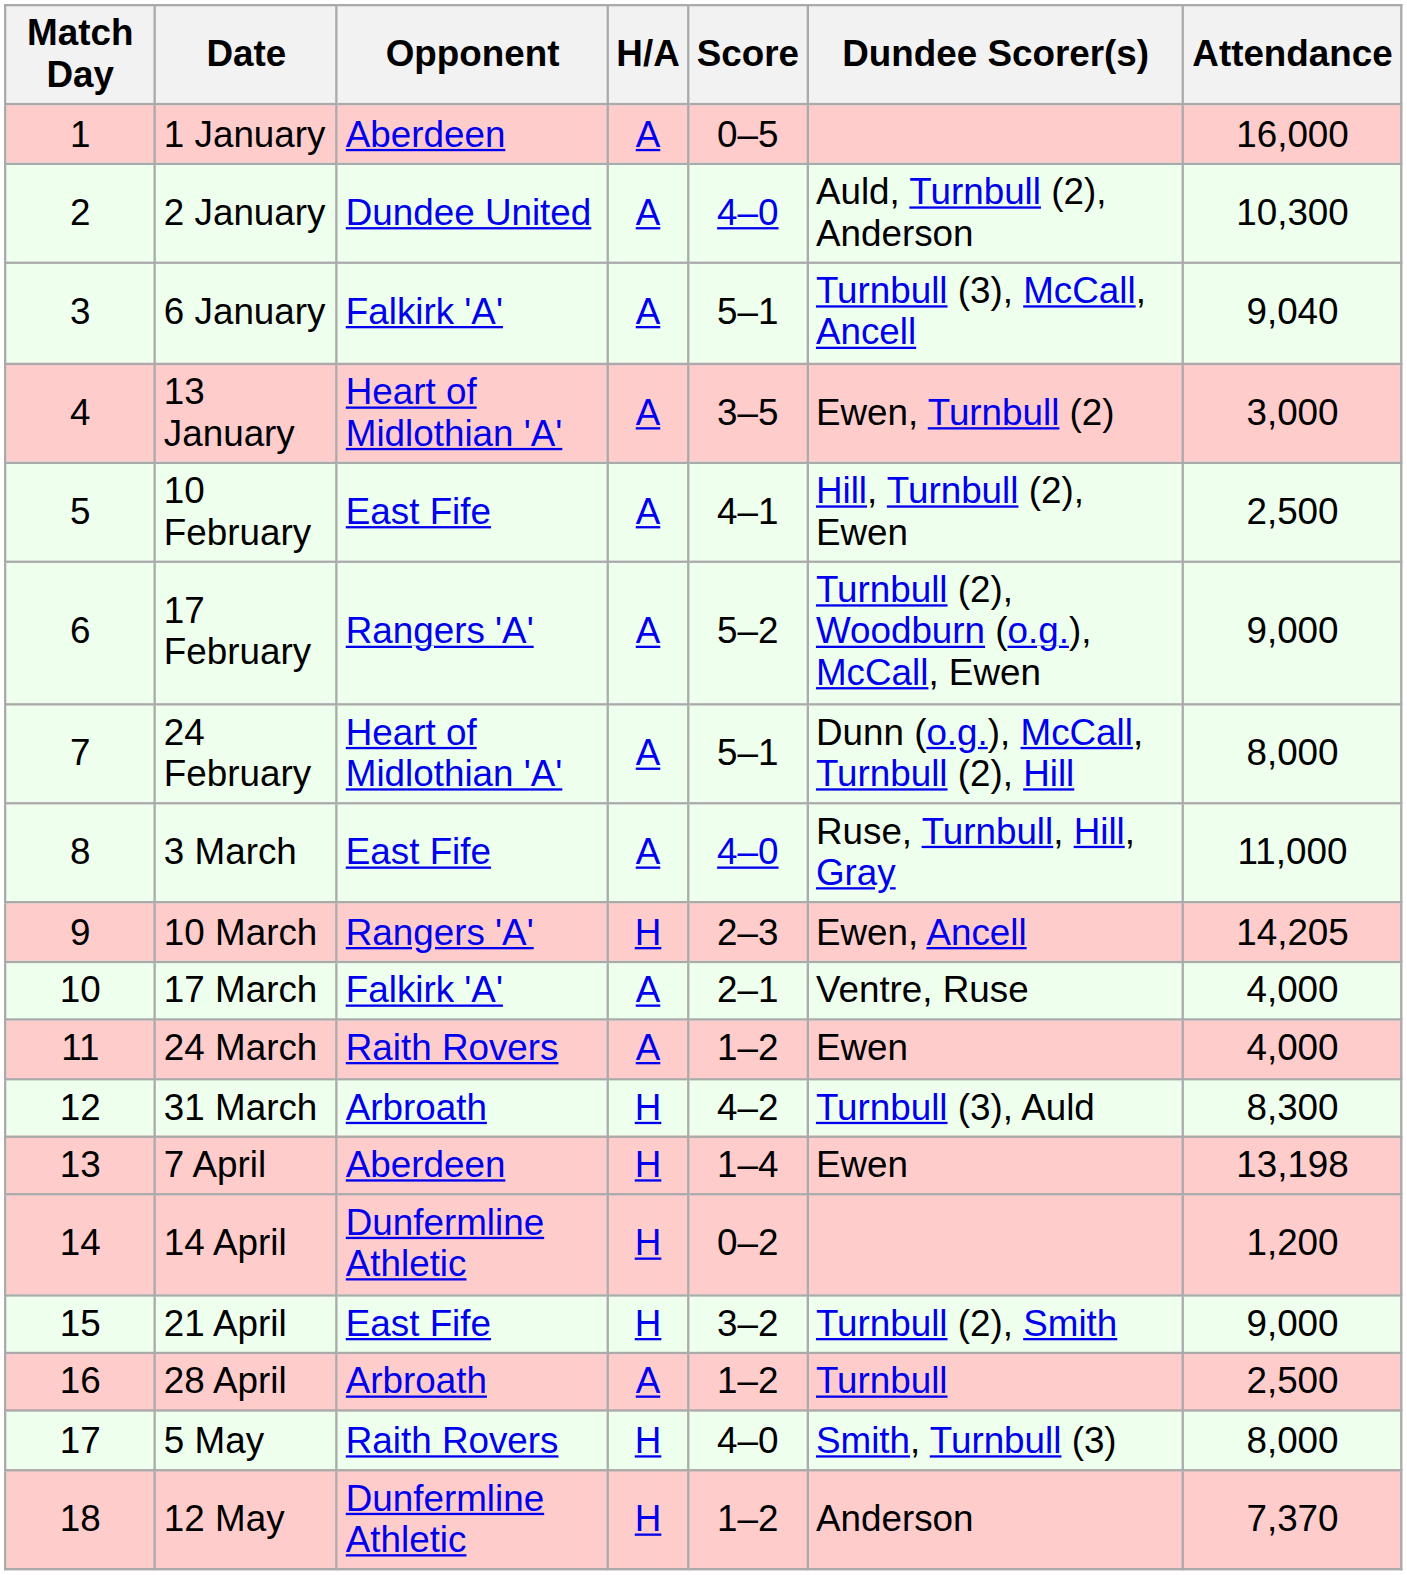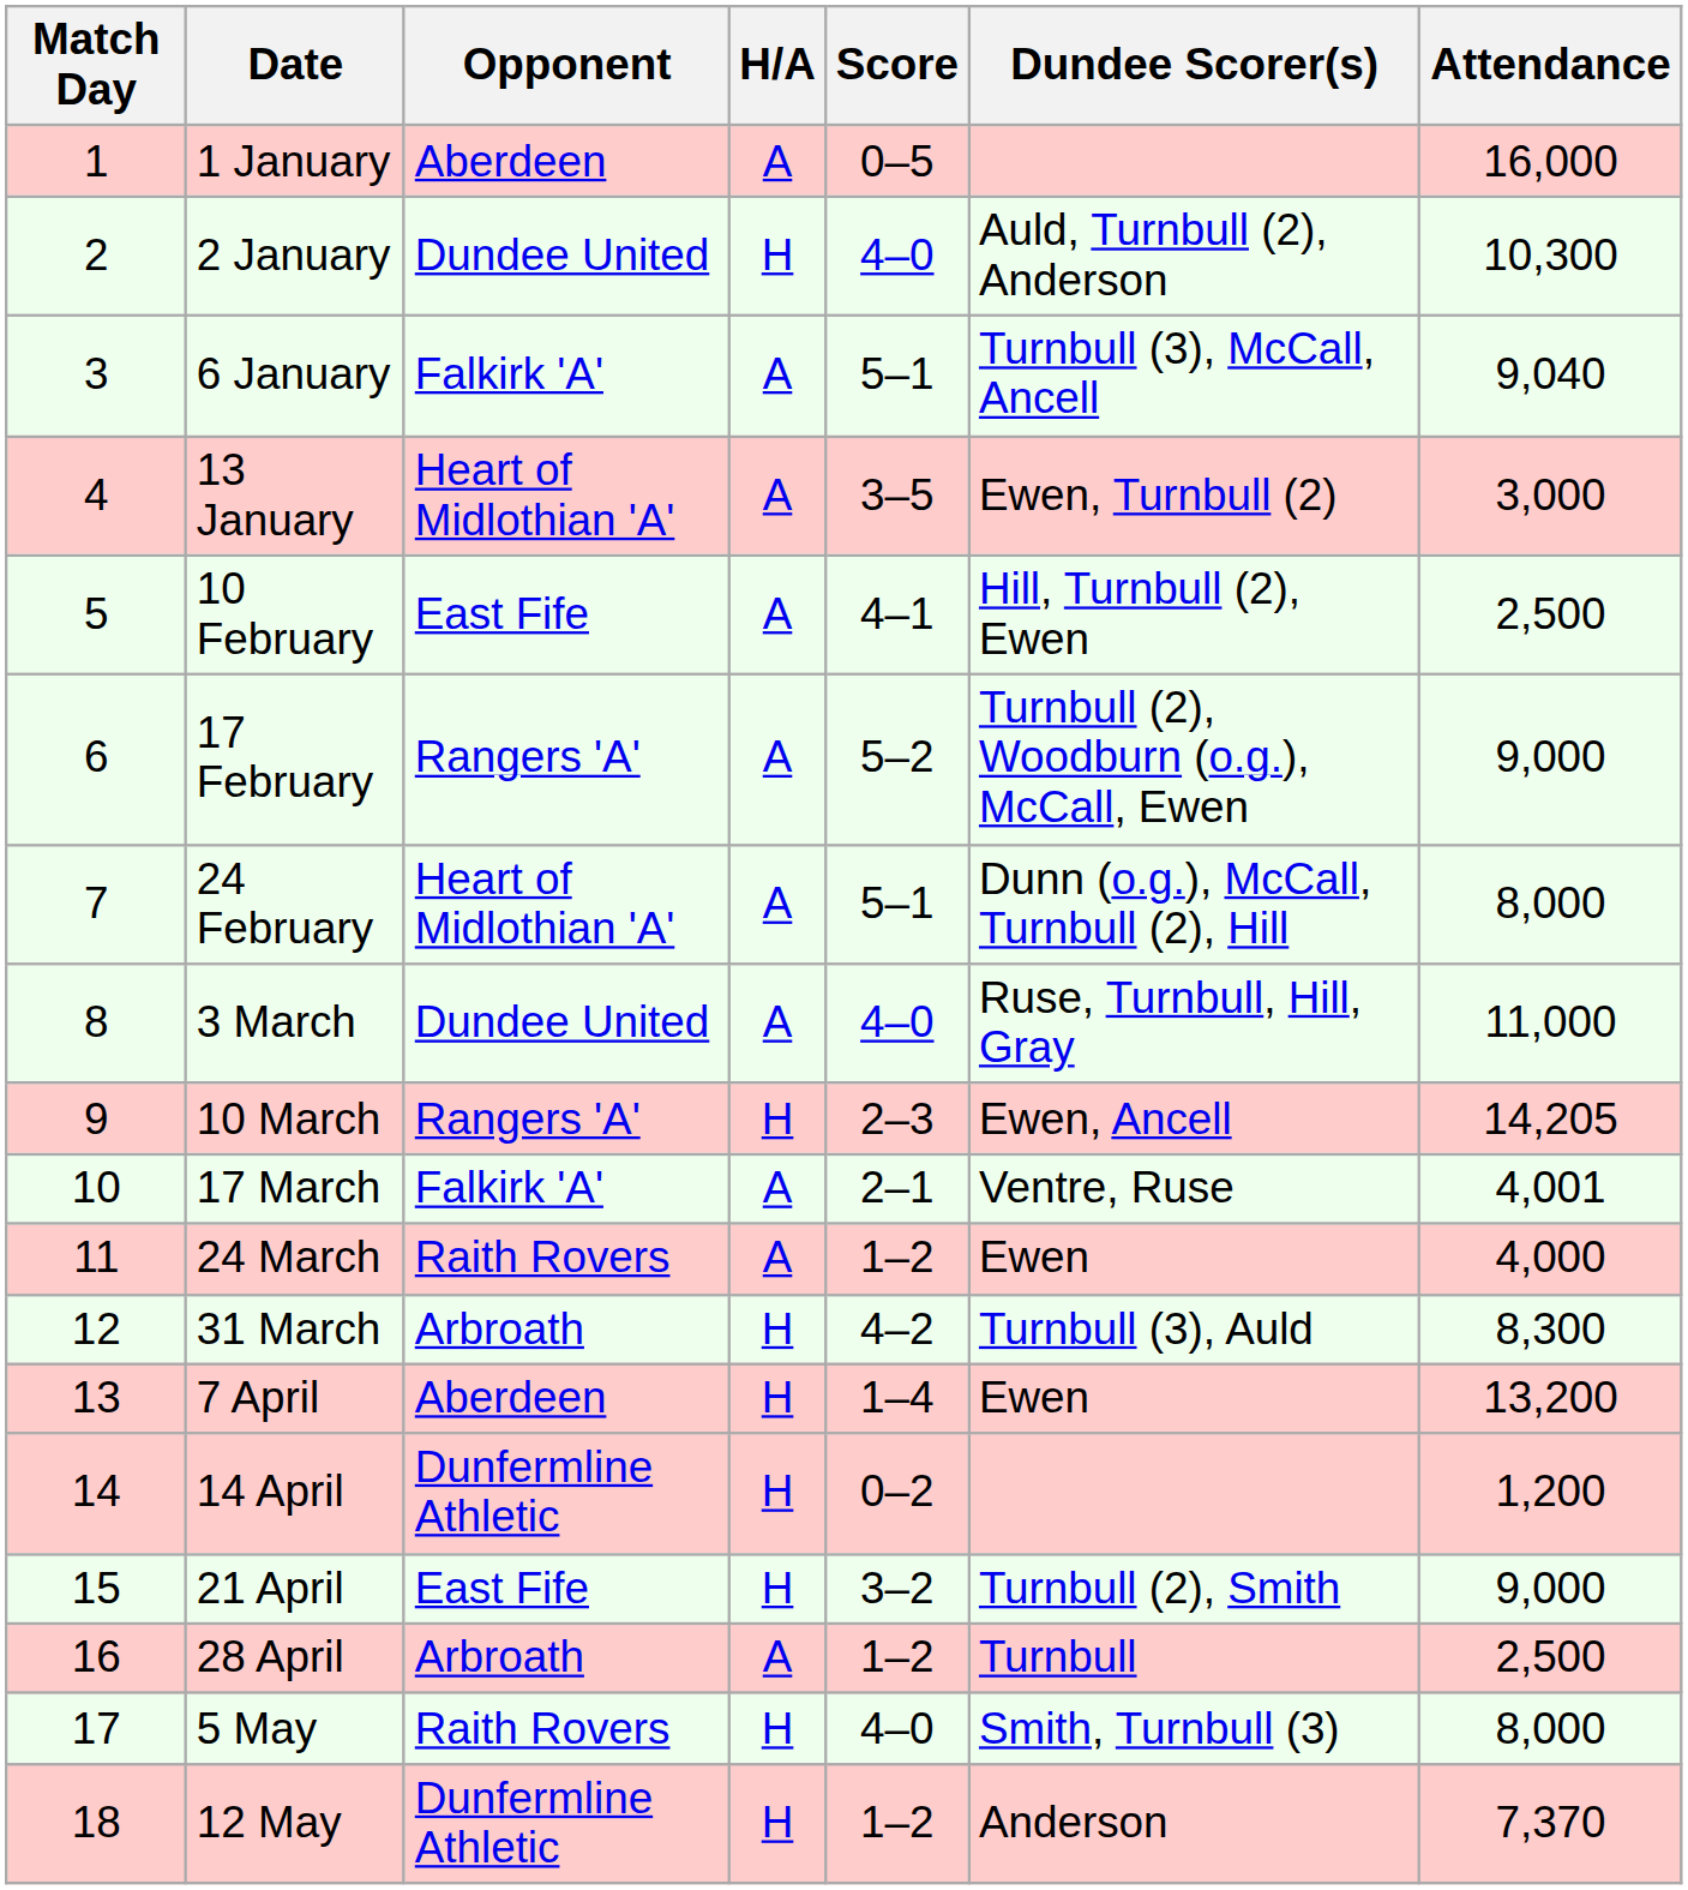 <table class="wikitable" style="text-align:center">
 <tr>
 <th>Match Day</th>
 <th>Date</th>
 <th>Opponent</th>
 <th>H/A</th>
 <th>Score</th>
 <th>Dundee Scorer(s)</th>
 <th>Attendance</th>
 </tr>
 <tr bgcolor="#FFCCCC">
 <td>1</td>
 <td align="left">1 January</td>
 <td align="left"><a href='#'>Aberdeen</a></td>
 <td><a href='#'>A</a></td>
 <td>0–5</td>
 <td align="left"></td>
 <td>16,000</td>
 </tr>
 <tr bgcolor="#EEFFEE">
 <td>2</td>
 <td align="left">2 January</td>
 <td align="left"><a href='#'>Dundee United</a></td>
-<td><a href='#'>A</a></td>
+<td><a href='#'>H</a></td>
 <td><a href='#'>4–0</a></td>
 <td align="left">Auld, <a href='#'>Turnbull</a> (2), Anderson</td>
 <td>10,300</td>
 </tr>
 <tr bgcolor="#EEFFEE">
 <td>3</td>
 <td align="left">6 January</td>
 <td align="left"><a href='#'>Falkirk 'A'</a></td>
 <td><a href='#'>A</a></td>
 <td>5–1</td>
 <td align="left"><a href='#'>Turnbull</a> (3), <a href='#'>McCall</a>, <a href='#'>Ancell</a></td>
 <td>9,040</td>
 </tr>
 <tr bgcolor="#FFCCCC">
 <td>4</td>
 <td align="left">13 January</td>
 <td align="left"><a href='#'>Heart of Midlothian 'A'</a></td>
 <td><a href='#'>A</a></td>
 <td>3–5</td>
 <td align="left">Ewen, <a href='#'>Turnbull</a> (2)</td>
 <td>3,000</td>
 </tr>
 <tr bgcolor="#EEFFEE">
 <td>5</td>
 <td align="left">10 February</td>
 <td align="left"><a href='#'>East Fife</a></td>
 <td><a href='#'>A</a></td>
 <td>4–1</td>
 <td align="left"><a href='#'>Hill</a>, <a href='#'>Turnbull</a> (2), Ewen</td>
 <td>2,500</td>
 </tr>
 <tr bgcolor="#EEFFEE">
 <td>6</td>
 <td align="left">17 February</td>
 <td align="left"><a href='#'>Rangers 'A'</a></td>
 <td><a href='#'>A</a></td>
 <td>5–2</td>
 <td align="left"><a href='#'>Turnbull</a> (2), <a href='#'>Woodburn</a> (<a href='#'>o.g.</a>), <a href='#'>McCall</a>, Ewen</td>
 <td>9,000</td>
 </tr>
 <tr bgcolor="#EEFFEE">
 <td>7</td>
 <td align="left">24 February</td>
 <td align="left"><a href='#'>Heart of Midlothian 'A'</a></td>
 <td><a href='#'>A</a></td>
 <td>5–1</td>
 <td align="left">Dunn (<a href='#'>o.g.</a>), <a href='#'>McCall</a>, <a href='#'>Turnbull</a> (2), <a href='#'>Hill</a></td>
 <td>8,000</td>
 </tr>
 <tr bgcolor="#EEFFEE">
 <td>8</td>
 <td align="left">3 March</td>
-<td align="left"><a href='#'>East Fife</a></td>
+<td align="left"><a href='#'>Dundee United</a></td>
 <td><a href='#'>A</a></td>
 <td><a href='#'>4–0</a></td>
 <td align="left">Ruse, <a href='#'>Turnbull</a>, <a href='#'>Hill</a>, <a href='#'>Gray</a></td>
 <td>11,000</td>
 </tr>
 <tr bgcolor="#FFCCCC">
 <td>9</td>
 <td align="left">10 March</td>
 <td align="left"><a href='#'>Rangers 'A'</a></td>
 <td><a href='#'>H</a></td>
 <td>2–3</td>
 <td align="left">Ewen, <a href='#'>Ancell</a></td>
 <td>14,205</td>
 </tr>
 <tr bgcolor="#EEFFEE">
 <td>10</td>
 <td align="left">17 March</td>
 <td align="left"><a href='#'>Falkirk 'A'</a></td>
 <td><a href='#'>A</a></td>
 <td>2–1</td>
 <td align="left">Ventre, Ruse</td>
-<td>4,000</td>
+<td>4,001</td>
 </tr>
 <tr bgcolor="#FFCCCC">
 <td>11</td>
 <td align="left">24 March</td>
 <td align="left"><a href='#'>Raith Rovers</a></td>
 <td><a href='#'>A</a></td>
 <td>1–2</td>
 <td align="left">Ewen</td>
 <td>4,000</td>
 </tr>
 <tr bgcolor="#EEFFEE">
 <td>12</td>
 <td align="left">31 March</td>
 <td align="left"><a href='#'>Arbroath</a></td>
 <td><a href='#'>H</a></td>
 <td>4–2</td>
 <td align="left"><a href='#'>Turnbull</a> (3), Auld</td>
 <td>8,300</td>
 </tr>
 <tr bgcolor="#FFCCCC">
 <td>13</td>
 <td align="left">7 April</td>
 <td align="left"><a href='#'>Aberdeen</a></td>
 <td><a href='#'>H</a></td>
 <td>1–4</td>
 <td align="left">Ewen</td>
-<td>13,198</td>
+<td>13,200</td>
 </tr>
 <tr bgcolor="#FFCCCC">
 <td>14</td>
 <td align="left">14 April</td>
 <td align="left"><a href='#'>Dunfermline Athletic</a></td>
 <td><a href='#'>H</a></td>
 <td>0–2</td>
 <td align="left"></td>
 <td>1,200</td>
 </tr>
 <tr bgcolor="#EEFFEE">
 <td>15</td>
 <td align="left">21 April</td>
 <td align="left"><a href='#'>East Fife</a></td>
 <td><a href='#'>H</a></td>
 <td>3–2</td>
 <td align="left"><a href='#'>Turnbull</a> (2), <a href='#'>Smith</a></td>
 <td>9,000</td>
 </tr>
 <tr bgcolor="#FFCCCC">
 <td>16</td>
 <td align="left">28 April</td>
 <td align="left"><a href='#'>Arbroath</a></td>
 <td><a href='#'>A</a></td>
 <td>1–2</td>
 <td align="left"><a href='#'>Turnbull</a></td>
 <td>2,500</td>
 </tr>
 <tr bgcolor="#EEFFEE">
 <td>17</td>
 <td align="left">5 May</td>
 <td align="left"><a href='#'>Raith Rovers</a></td>
 <td><a href='#'>H</a></td>
 <td>4–0</td>
 <td align="left"><a href='#'>Smith</a>, <a href='#'>Turnbull</a> (3)</td>
 <td>8,000</td>
 </tr>
 <tr bgcolor="#FFCCCC">
 <td>18</td>
 <td align="left">12 May</td>
 <td align="left"><a href='#'>Dunfermline Athletic</a></td>
 <td><a href='#'>H</a></td>
 <td>1–2</td>
 <td align="left">Anderson</td>
 <td>7,370</td>
 </tr>
 </table>
